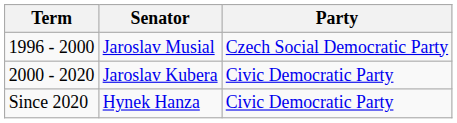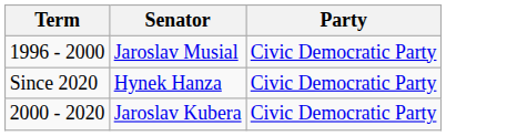 <table class="wikitable">
 <tr>
 <th>Term</th>
 <th>Senator</th>
 <th>Party</th>
 </tr>
 <tr>
 <td>1996 - 2000</td>
 <td><a href='#'>Jaroslav Musial</a></td>
-<td><a href='#'>Czech Social Democratic Party</a></td>
-</tr>
-<tr>
-<td>2000 - 2020</td>
-<td><a href='#'>Jaroslav Kubera</a></td>
 <td><a href='#'>Civic Democratic Party</a></td>
 </tr>
 <tr>
 <td>Since 2020</td>
 <td><a href='#'>Hynek Hanza</a></td>
 <td><a href='#'>Civic Democratic Party</a></td>
 </tr>
+<tr>
+<td>2000 - 2020</td>
+<td><a href='#'>Jaroslav Kubera</a></td>
+<td><a href='#'>Civic Democratic Party</a></td>
+</tr>
 </table>
